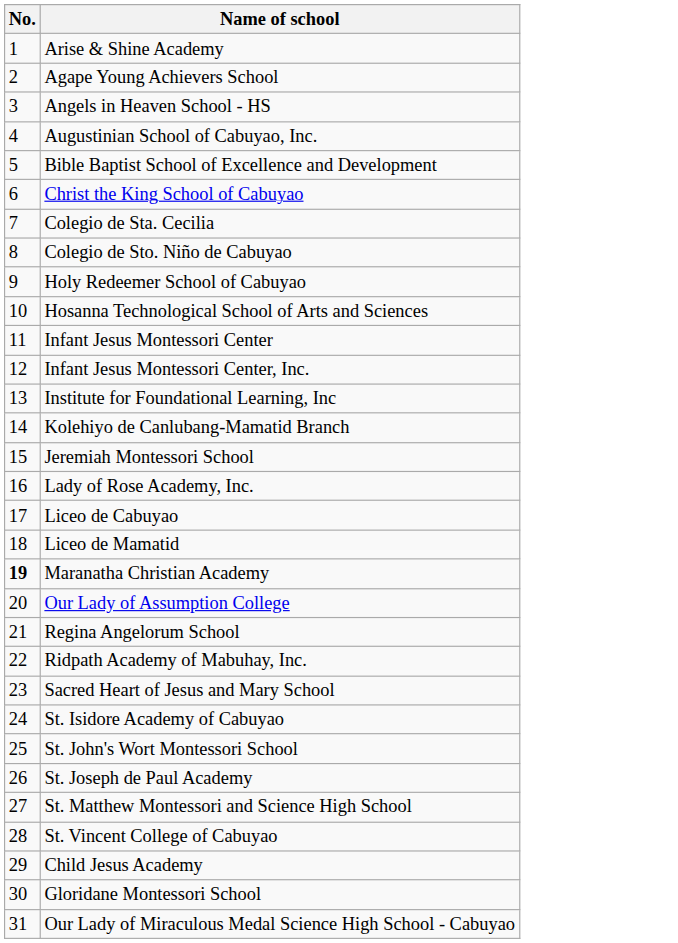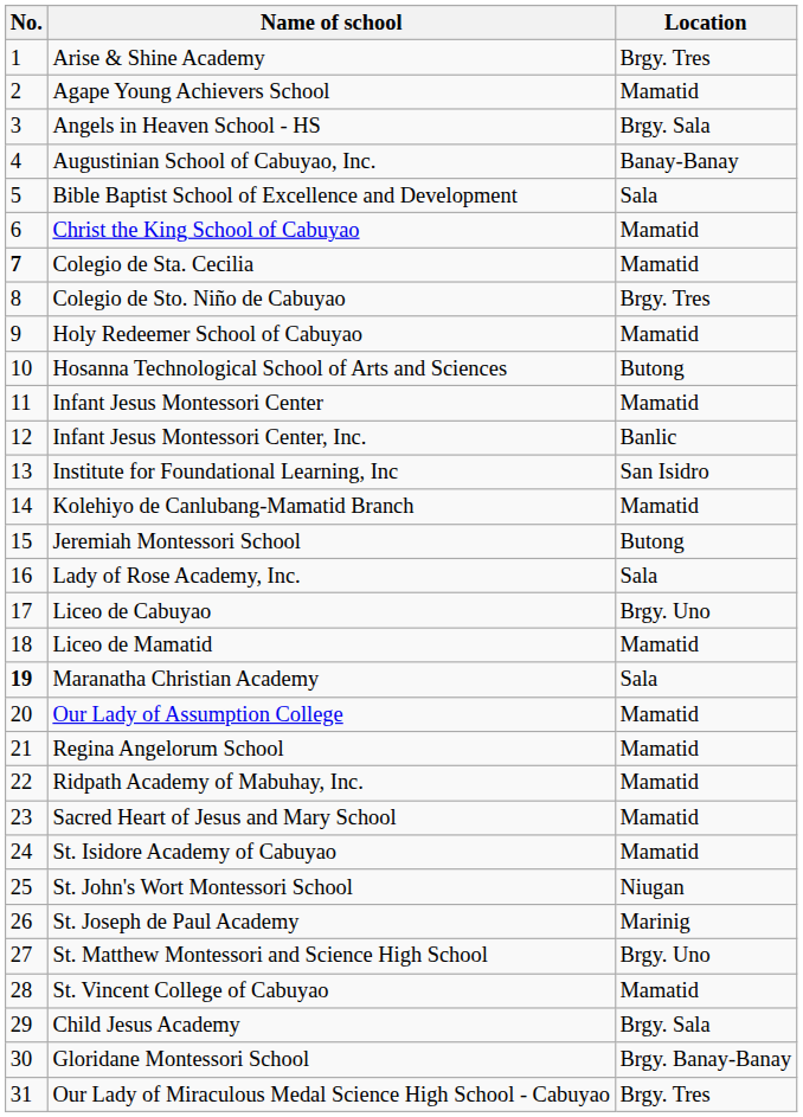 <table class="wikitable">
 <tr style="background:#ccc;">
 <th>No.</th>
 <th>Name of school</th>
+<th>Location</th>
 </tr>
 <tr>
 <td>1</td>
 <td>Arise & Shine Academy</td>
+<td>Brgy. Tres</td>
 </tr>
 <tr>
 <td>2</td>
 <td>Agape Young Achievers School</td>
+<td>Mamatid</td>
 </tr>
 <tr>
 <td>3</td>
 <td>Angels in Heaven School - HS</td>
+<td>Brgy. Sala</td>
 </tr>
 <tr>
 <td>4</td>
 <td>Augustinian School of Cabuyao, Inc.</td>
+<td>Banay-Banay</td>
 </tr>
 <tr>
 <td>5</td>
 <td>Bible Baptist School of Excellence and Development</td>
+<td>Sala</td>
 </tr>
 <tr>
 <td>6</td>
 <td><a href='#'>Christ the King School of Cabuyao</a></td>
+<td>Mamatid</td>
 </tr>
 <tr>
-<td>7</td>
+<td><strong>7</strong></td>
 <td>Colegio de Sta. Cecilia</td>
+<td>Mamatid</td>
 </tr>
 <tr>
 <td>8</td>
 <td>Colegio de Sto. Niño de Cabuyao</td>
+<td>Brgy. Tres</td>
 </tr>
 <tr>
 <td>9</td>
 <td>Holy Redeemer School of Cabuyao</td>
+<td>Mamatid</td>
 </tr>
 <tr>
 <td>10</td>
 <td>Hosanna Technological School of Arts and Sciences</td>
+<td>Butong</td>
 </tr>
 <tr>
 <td>11</td>
 <td>Infant Jesus Montessori Center</td>
+<td>Mamatid</td>
 </tr>
 <tr>
 <td>12</td>
 <td>Infant Jesus Montessori Center, Inc.</td>
+<td>Banlic</td>
 </tr>
 <tr>
 <td>13</td>
 <td>Institute for Foundational Learning, Inc</td>
+<td>San Isidro</td>
 </tr>
 <tr>
 <td>14</td>
 <td>Kolehiyo de Canlubang-Mamatid Branch</td>
+<td>Mamatid</td>
 </tr>
 <tr>
 <td>15</td>
 <td>Jeremiah Montessori School</td>
+<td>Butong</td>
 </tr>
 <tr>
 <td>16</td>
 <td>Lady of Rose Academy, Inc.</td>
+<td>Sala</td>
 </tr>
 <tr>
 <td>17</td>
 <td>Liceo de Cabuyao</td>
+<td>Brgy. Uno</td>
 </tr>
 <tr>
 <td>18</td>
 <td>Liceo de Mamatid</td>
+<td>Mamatid</td>
 </tr>
 <tr>
 <td><strong>19</strong></td>
 <td>Maranatha Christian Academy</td>
+<td>Sala</td>
 </tr>
 <tr>
 <td>20</td>
 <td><a href='#'>Our Lady of Assumption College</a></td>
+<td>Mamatid</td>
 </tr>
 <tr>
 <td>21</td>
 <td>Regina Angelorum School</td>
+<td>Mamatid</td>
 </tr>
 <tr>
 <td>22</td>
 <td>Ridpath Academy of Mabuhay, Inc.</td>
+<td>Mamatid</td>
 </tr>
 <tr>
 <td>23</td>
 <td>Sacred Heart of Jesus and Mary School</td>
+<td>Mamatid</td>
 </tr>
 <tr>
 <td>24</td>
 <td>St. Isidore Academy of Cabuyao</td>
+<td>Mamatid</td>
 </tr>
 <tr>
 <td>25</td>
 <td>St. John's Wort Montessori School</td>
+<td>Niugan</td>
 </tr>
 <tr>
 <td>26</td>
 <td>St. Joseph de Paul Academy</td>
+<td>Marinig</td>
 </tr>
 <tr>
 <td>27</td>
 <td>St. Matthew Montessori and Science High School</td>
+<td>Brgy. Uno</td>
 </tr>
 <tr>
 <td>28</td>
 <td>St. Vincent College of Cabuyao</td>
+<td>Mamatid</td>
 </tr>
 <tr>
 <td>29</td>
 <td>Child Jesus Academy</td>
+<td>Brgy. Sala</td>
 </tr>
 <tr>
 <td>30</td>
 <td>Gloridane Montessori School</td>
+<td>Brgy. Banay-Banay</td>
 </tr>
 <tr>
 <td>31</td>
 <td>Our Lady of Miraculous Medal Science High School - Cabuyao</td>
+<td>Brgy. Tres</td>
 </tr>
 </table>
